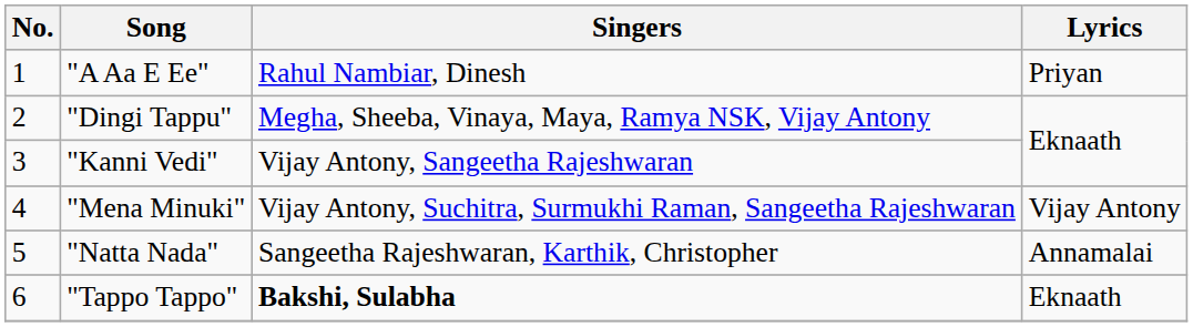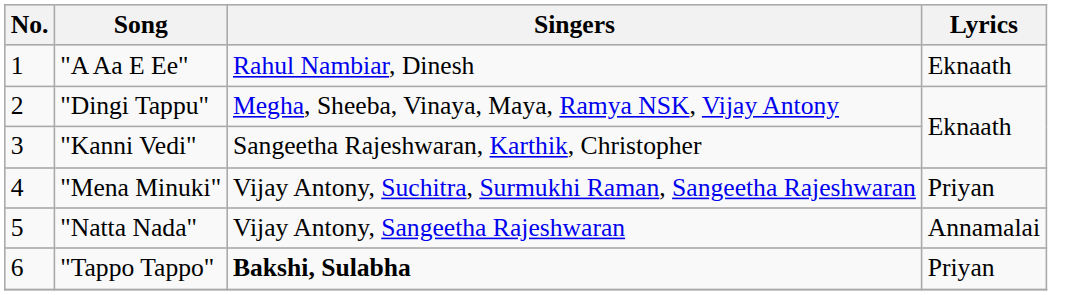 <table class="wikitable">
 <tr>
 <th>No.</th>
 <th>Song</th>
 <th>Singers</th>
 <th>Lyrics</th>
 </tr>
 <tr>
 <td>1</td>
 <td>"A Aa E Ee"</td>
 <td><a href='#'>Rahul Nambiar</a>, Dinesh</td>
-<td>Priyan</td>
+<td>Eknaath</td>
 </tr>
 <tr>
 <td>2</td>
 <td>"Dingi Tappu"</td>
 <td><a href='#'>Megha</a>, Sheeba, Vinaya, Maya, <a href='#'>Ramya NSK</a>, <a href='#'>Vijay Antony</a></td>
 <td rowspan=2>Eknaath</td>
 </tr>
 <tr>
 <td>3</td>
 <td>"Kanni Vedi"</td>
-<td>Vijay Antony, <a href='#'>Sangeetha Rajeshwaran</a></td>
+<td>Sangeetha Rajeshwaran, <a href='#'>Karthik</a>, Christopher</td>
 </tr>
 <tr>
 <td>4</td>
 <td>"Mena Minuki"</td>
 <td>Vijay Antony, <a href='#'>Suchitra</a>, <a href='#'>Surmukhi Raman</a>, <a href='#'>Sangeetha Rajeshwaran</a></td>
-<td>Vijay Antony</td>
+<td>Priyan</td>
 </tr>
 <tr>
 <td>5</td>
 <td>"Natta Nada"</td>
-<td>Sangeetha Rajeshwaran, <a href='#'>Karthik</a>, Christopher</td>
+<td>Vijay Antony, <a href='#'>Sangeetha Rajeshwaran</a></td>
 <td>Annamalai</td>
 </tr>
 <tr>
 <td>6</td>
 <td>"Tappo Tappo"</td>
 <td><strong>Bakshi, Sulabha</strong></td>
-<td>Eknaath</td>
+<td>Priyan</td>
 </tr>
 <tr>
 </tr>
 </table>
